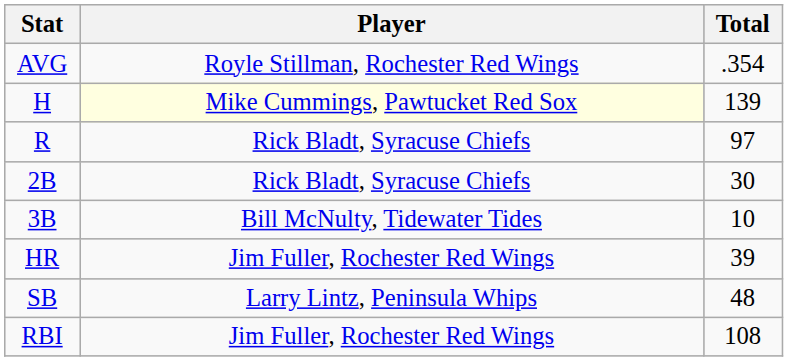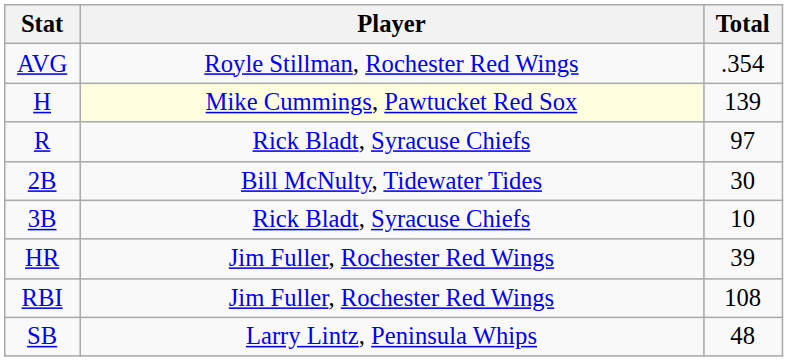 <table class="wikitable" width="40%" style="text-align:center;">
 <tr>
 <th width="5%">Stat</th>
 <th width="60%">Player</th>
 <th width="5%">Total</th>
 </tr>
 <tr>
 <td><a href='#'>AVG</a></td>
 <td><a href='#'>Royle Stillman</a>, <a href='#'>Rochester Red Wings</a></td>
 <td>.354</td>
 </tr>
 <tr>
 <td><a href='#'>H</a></td>
 <td style="background: lightyellow;"><a href='#'>Mike Cummings</a>, <a href='#'>Pawtucket Red Sox</a></td>
 <td>139</td>
 </tr>
 <tr>
 <td><a href='#'>R</a></td>
 <td><a href='#'>Rick Bladt</a>, <a href='#'>Syracuse Chiefs</a></td>
 <td>97</td>
 </tr>
 <tr>
 <td><a href='#'>2B</a></td>
-<td><a href='#'>Rick Bladt</a>, <a href='#'>Syracuse Chiefs</a></td>
+<td><a href='#'>Bill McNulty</a>, <a href='#'>Tidewater Tides</a></td>
 <td>30</td>
 </tr>
 <tr>
 <td><a href='#'>3B</a></td>
-<td><a href='#'>Bill McNulty</a>, <a href='#'>Tidewater Tides</a></td>
+<td><a href='#'>Rick Bladt</a>, <a href='#'>Syracuse Chiefs</a></td>
 <td>10</td>
 </tr>
 <tr>
 <td><a href='#'>HR</a></td>
 <td><a href='#'>Jim Fuller</a>, <a href='#'>Rochester Red Wings</a></td>
 <td>39</td>
 </tr>
 <tr>
+<td><a href='#'>RBI</a></td>
+<td><a href='#'>Jim Fuller</a>, <a href='#'>Rochester Red Wings</a></td>
+<td>108</td>
+</tr>
+<tr>
 <td><a href='#'>SB</a></td>
 <td><a href='#'>Larry Lintz</a>, <a href='#'>Peninsula Whips</a></td>
 <td>48</td>
 </tr>
-<tr>
-<td><a href='#'>RBI</a></td>
-<td><a href='#'>Jim Fuller</a>, <a href='#'>Rochester Red Wings</a></td>
-<td>108</td>
-</tr>
 </table>
